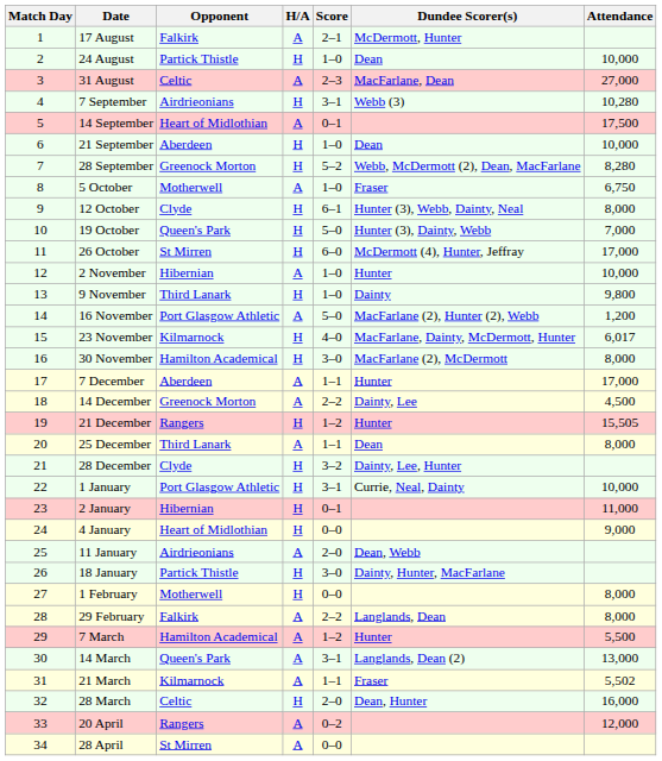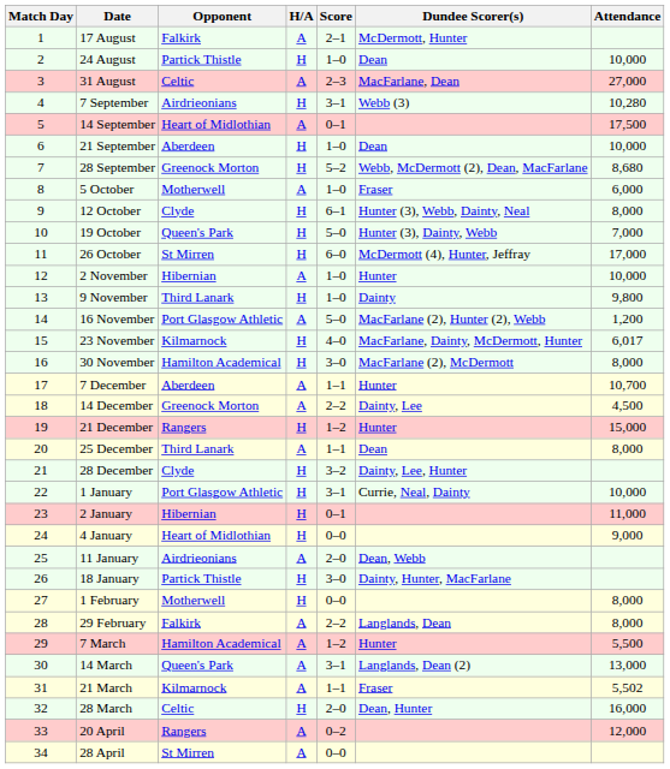 <table class="wikitable" style="text-align:center">
 <tr>
 <th>Match Day</th>
 <th>Date</th>
 <th>Opponent</th>
 <th>H/A</th>
 <th>Score</th>
 <th>Dundee Scorer(s)</th>
 <th>Attendance</th>
 </tr>
 <tr bgcolor="#EEFFEE">
 <td>1</td>
 <td align="left">17 August</td>
 <td align="left"><a href='#'>Falkirk</a></td>
 <td><a href='#'>A</a></td>
 <td>2–1</td>
 <td align="left"><a href='#'>McDermott</a>, <a href='#'>Hunter</a></td>
 <td></td>
 </tr>
 <tr bgcolor="#EEFFEE">
 <td>2</td>
 <td align="left">24 August</td>
 <td align="left"><a href='#'>Partick Thistle</a></td>
 <td><a href='#'>H</a></td>
 <td>1–0</td>
 <td align="left"><a href='#'>Dean</a></td>
 <td>10,000</td>
 </tr>
 <tr bgcolor="#FFCCCC">
 <td>3</td>
 <td align="left">31 August</td>
 <td align="left"><a href='#'>Celtic</a></td>
 <td><a href='#'>A</a></td>
 <td>2–3</td>
 <td align="left"><a href='#'>MacFarlane</a>, <a href='#'>Dean</a></td>
 <td>27,000</td>
 </tr>
 <tr bgcolor="#EEFFEE">
 <td>4</td>
 <td align="left">7 September</td>
 <td align="left"><a href='#'>Airdrieonians</a></td>
 <td><a href='#'>H</a></td>
 <td>3–1</td>
 <td align="left"><a href='#'>Webb</a> (3)</td>
 <td>10,280</td>
 </tr>
 <tr bgcolor="#FFCCCC">
 <td>5</td>
 <td align="left">14 September</td>
 <td align="left"><a href='#'>Heart of Midlothian</a></td>
 <td><a href='#'>A</a></td>
 <td>0–1</td>
 <td align="left"></td>
 <td>17,500</td>
 </tr>
 <tr bgcolor="#EEFFEE">
 <td>6</td>
 <td align="left">21 September</td>
 <td align="left"><a href='#'>Aberdeen</a></td>
 <td><a href='#'>H</a></td>
 <td>1–0</td>
 <td align="left"><a href='#'>Dean</a></td>
 <td>10,000</td>
 </tr>
 <tr bgcolor="#EEFFEE">
 <td>7</td>
 <td align="left">28 September</td>
 <td align="left"><a href='#'>Greenock Morton</a></td>
 <td><a href='#'>H</a></td>
 <td>5–2</td>
 <td align="left"><a href='#'>Webb</a>, <a href='#'>McDermott</a> (2), <a href='#'>Dean</a>, <a href='#'>MacFarlane</a></td>
-<td>8,280</td>
+<td>8,680</td>
 </tr>
 <tr bgcolor="#EEFFEE">
 <td>8</td>
 <td align="left">5 October</td>
 <td align="left"><a href='#'>Motherwell</a></td>
 <td><a href='#'>A</a></td>
 <td>1–0</td>
 <td align="left"><a href='#'>Fraser</a></td>
-<td>6,750</td>
+<td>6,000</td>
 </tr>
 <tr bgcolor="#EEFFEE">
 <td>9</td>
 <td align="left">12 October</td>
 <td align="left"><a href='#'>Clyde</a></td>
 <td><a href='#'>H</a></td>
 <td>6–1</td>
 <td align="left"><a href='#'>Hunter</a> (3), <a href='#'>Webb</a>, <a href='#'>Dainty</a>, <a href='#'>Neal</a></td>
 <td>8,000</td>
 </tr>
 <tr bgcolor="#EEFFEE">
 <td>10</td>
 <td align="left">19 October</td>
 <td align="left"><a href='#'>Queen's Park</a></td>
 <td><a href='#'>H</a></td>
 <td>5–0</td>
 <td align="left"><a href='#'>Hunter</a> (3), <a href='#'>Dainty</a>, <a href='#'>Webb</a></td>
 <td>7,000</td>
 </tr>
 <tr bgcolor="#EEFFEE">
 <td>11</td>
 <td align="left">26 October</td>
 <td align="left"><a href='#'>St Mirren</a></td>
 <td><a href='#'>H</a></td>
 <td>6–0</td>
 <td align="left"><a href='#'>McDermott</a> (4), <a href='#'>Hunter</a>, Jeffray</td>
 <td>17,000</td>
 </tr>
 <tr bgcolor="#EEFFEE">
 <td>12</td>
 <td align="left">2 November</td>
 <td align="left"><a href='#'>Hibernian</a></td>
 <td><a href='#'>A</a></td>
 <td>1–0</td>
 <td align="left"><a href='#'>Hunter</a></td>
 <td>10,000</td>
 </tr>
 <tr bgcolor="#EEFFEE">
 <td>13</td>
 <td align="left">9 November</td>
 <td align="left"><a href='#'>Third Lanark</a></td>
 <td><a href='#'>H</a></td>
 <td>1–0</td>
 <td align="left"><a href='#'>Dainty</a></td>
 <td>9,800</td>
 </tr>
 <tr bgcolor="#EEFFEE">
 <td>14</td>
 <td align="left">16 November</td>
 <td align="left"><a href='#'>Port Glasgow Athletic</a></td>
 <td><a href='#'>A</a></td>
 <td>5–0</td>
 <td align="left"><a href='#'>MacFarlane</a> (2), <a href='#'>Hunter</a> (2), <a href='#'>Webb</a></td>
 <td>1,200</td>
 </tr>
 <tr bgcolor="#EEFFEE">
 <td>15</td>
 <td align="left">23 November</td>
 <td align="left"><a href='#'>Kilmarnock</a></td>
 <td><a href='#'>H</a></td>
 <td>4–0</td>
 <td align="left"><a href='#'>MacFarlane</a>, <a href='#'>Dainty</a>, <a href='#'>McDermott</a>, <a href='#'>Hunter</a></td>
 <td>6,017</td>
 </tr>
 <tr bgcolor="#EEFFEE">
 <td>16</td>
 <td align="left">30 November</td>
 <td align="left"><a href='#'>Hamilton Academical</a></td>
 <td><a href='#'>H</a></td>
 <td>3–0</td>
 <td align="left"><a href='#'>MacFarlane</a> (2), <a href='#'>McDermott</a></td>
 <td>8,000</td>
 </tr>
 <tr bgcolor="#FFFFDD">
 <td>17</td>
 <td align="left">7 December</td>
 <td align="left"><a href='#'>Aberdeen</a></td>
 <td><a href='#'>A</a></td>
 <td>1–1</td>
 <td align="left"><a href='#'>Hunter</a></td>
-<td>17,000</td>
+<td>10,700</td>
 </tr>
 <tr bgcolor="#FFFFDD">
 <td>18</td>
 <td align="left">14 December</td>
 <td align="left"><a href='#'>Greenock Morton</a></td>
 <td><a href='#'>A</a></td>
 <td>2–2</td>
 <td align="left"><a href='#'>Dainty</a>, <a href='#'>Lee</a></td>
 <td>4,500</td>
 </tr>
 <tr bgcolor="#FFCCCC">
 <td>19</td>
 <td align="left">21 December</td>
 <td align="left"><a href='#'>Rangers</a></td>
 <td><a href='#'>H</a></td>
 <td>1–2</td>
 <td align="left"><a href='#'>Hunter</a></td>
-<td>15,505</td>
+<td>15,000</td>
 </tr>
 <tr bgcolor="#FFFFDD">
 <td>20</td>
 <td align="left">25 December</td>
 <td align="left"><a href='#'>Third Lanark</a></td>
 <td><a href='#'>A</a></td>
 <td>1–1</td>
 <td align="left"><a href='#'>Dean</a></td>
 <td>8,000</td>
 </tr>
 <tr bgcolor="#EEFFEE">
 <td>21</td>
 <td align="left">28 December</td>
 <td align="left"><a href='#'>Clyde</a></td>
 <td><a href='#'>H</a></td>
 <td>3–2</td>
 <td align="left"><a href='#'>Dainty</a>, <a href='#'>Lee</a>, <a href='#'>Hunter</a></td>
 <td></td>
 </tr>
 <tr bgcolor="#EEFFEE">
 <td>22</td>
 <td align="left">1 January</td>
 <td align="left"><a href='#'>Port Glasgow Athletic</a></td>
 <td><a href='#'>H</a></td>
 <td>3–1</td>
 <td align="left">Currie, <a href='#'>Neal</a>, <a href='#'>Dainty</a></td>
 <td>10,000</td>
 </tr>
 <tr bgcolor="#FFCCCC">
 <td>23</td>
 <td align="left">2 January</td>
 <td align="left"><a href='#'>Hibernian</a></td>
 <td><a href='#'>H</a></td>
 <td>0–1</td>
 <td align="left"></td>
 <td>11,000</td>
 </tr>
 <tr bgcolor="#FFFFDD">
 <td>24</td>
 <td align="left">4 January</td>
 <td align="left"><a href='#'>Heart of Midlothian</a></td>
 <td><a href='#'>H</a></td>
 <td>0–0</td>
 <td align="left"></td>
 <td>9,000</td>
 </tr>
 <tr bgcolor="#EEFFEE">
 <td>25</td>
 <td align="left">11 January</td>
 <td align="left"><a href='#'>Airdrieonians</a></td>
 <td><a href='#'>A</a></td>
 <td>2–0</td>
 <td align="left"><a href='#'>Dean</a>, <a href='#'>Webb</a></td>
 <td></td>
 </tr>
 <tr bgcolor="#EEFFEE">
 <td>26</td>
 <td align="left">18 January</td>
 <td align="left"><a href='#'>Partick Thistle</a></td>
 <td><a href='#'>H</a></td>
 <td>3–0</td>
 <td align="left"><a href='#'>Dainty</a>, <a href='#'>Hunter</a>, <a href='#'>MacFarlane</a></td>
 <td></td>
 </tr>
 <tr bgcolor="#FFFFDD">
 <td>27</td>
 <td align="left">1 February</td>
 <td align="left"><a href='#'>Motherwell</a></td>
 <td><a href='#'>H</a></td>
 <td>0–0</td>
 <td align="left"></td>
 <td>8,000</td>
 </tr>
 <tr bgcolor="#FFFFDD">
 <td>28</td>
 <td align="left">29 February</td>
 <td align="left"><a href='#'>Falkirk</a></td>
 <td><a href='#'>A</a></td>
 <td>2–2</td>
 <td align="left"><a href='#'>Langlands</a>, <a href='#'>Dean</a></td>
 <td>8,000</td>
 </tr>
 <tr bgcolor="#FFCCCC">
 <td>29</td>
 <td align="left">7 March</td>
 <td align="left"><a href='#'>Hamilton Academical</a></td>
 <td><a href='#'>A</a></td>
 <td>1–2</td>
 <td align="left"><a href='#'>Hunter</a></td>
 <td>5,500</td>
 </tr>
 <tr bgcolor="#EEFFEE">
 <td>30</td>
 <td align="left">14 March</td>
 <td align="left"><a href='#'>Queen's Park</a></td>
 <td><a href='#'>A</a></td>
 <td>3–1</td>
 <td align="left"><a href='#'>Langlands</a>, <a href='#'>Dean</a> (2)</td>
 <td>13,000</td>
 </tr>
 <tr bgcolor="#FFFFDD">
 <td>31</td>
 <td align="left">21 March</td>
 <td align="left"><a href='#'>Kilmarnock</a></td>
 <td><a href='#'>A</a></td>
 <td>1–1</td>
 <td align="left"><a href='#'>Fraser</a></td>
 <td>5,502</td>
 </tr>
 <tr bgcolor="#EEFFEE">
 <td>32</td>
 <td align="left">28 March</td>
 <td align="left"><a href='#'>Celtic</a></td>
 <td><a href='#'>H</a></td>
 <td>2–0</td>
 <td align="left"><a href='#'>Dean</a>, <a href='#'>Hunter</a></td>
 <td>16,000</td>
 </tr>
 <tr bgcolor="#FFCCCC">
 <td>33</td>
 <td align="left">20 April</td>
 <td align="left"><a href='#'>Rangers</a></td>
 <td><a href='#'>A</a></td>
 <td>0–2</td>
 <td></td>
 <td>12,000</td>
 </tr>
 <tr bgcolor="#FFFFDD">
 <td>34</td>
 <td align="left">28 April</td>
 <td align="left"><a href='#'>St Mirren</a></td>
 <td><a href='#'>A</a></td>
 <td>0–0</td>
 <td></td>
 <td></td>
 </tr>
 </table>
